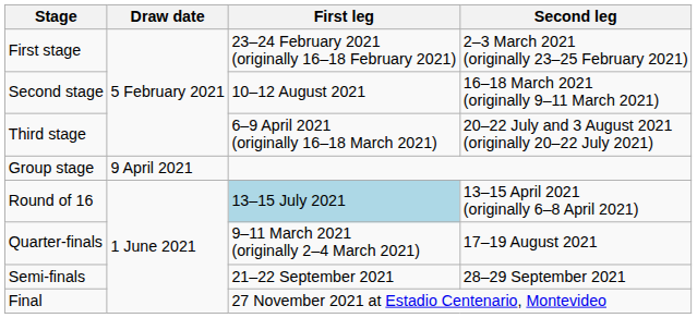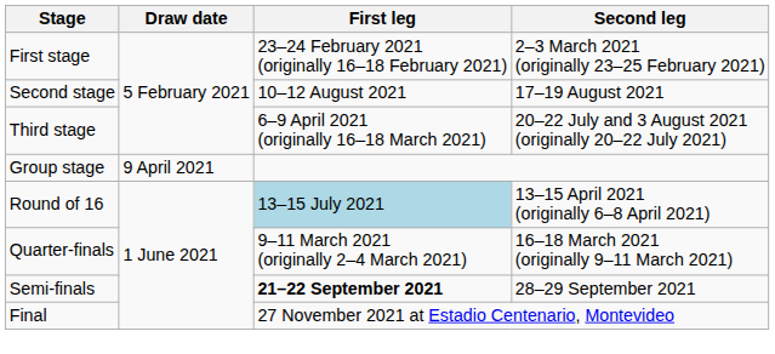 <table class="wikitable">
 <tr>
 <th>Stage</th>
 <th>Draw date</th>
 <th>First leg</th>
 <th>Second leg</th>
 </tr>
 <tr>
 <td>First stage</td>
 <td rowspan=3>5 February 2021</td>
 <td>23–24 February 2021<br>(originally 16–18 February 2021)</td>
 <td>2–3 March 2021<br>(originally 23–25 February 2021)</td>
 </tr>
 <tr>
 <td>Second stage</td>
 <td>10–12 August 2021</td>
-<td>16–18 March 2021<br>(originally 9–11 March 2021)</td>
+<td>17–19 August 2021</td>
 </tr>
 <tr>
 <td>Third stage</td>
 <td>6–9 April 2021<br>(originally 16–18 March 2021)</td>
 <td>20–22 July and 3 August 2021<br>(originally 20–22 July 2021)</td>
 </tr>
 <tr>
 <td>Group stage</td>
 <td>9 April 2021</td>
 <td colspan=2></td>
 </tr>
 <tr>
 <td>Round of 16</td>
 <td rowspan=4>1 June 2021</td>
 <td style="background: lightblue;">13–15 July 2021</td>
 <td>13–15 April 2021<br>(originally 6–8 April 2021)</td>
 </tr>
 <tr>
 <td>Quarter-finals</td>
 <td>9–11 March 2021<br>(originally 2–4 March 2021)</td>
-<td>17–19 August 2021</td>
+<td>16–18 March 2021<br>(originally 9–11 March 2021)</td>
 </tr>
 <tr>
 <td>Semi-finals</td>
-<td>21–22 September 2021</td>
+<td><strong>21–22 September 2021</strong></td>
 <td>28–29 September 2021</td>
 </tr>
 <tr>
 <td>Final</td>
 <td colspan=2>27 November 2021 at <a href='#'>Estadio Centenario</a>, <a href='#'>Montevideo</a></td>
 </tr>
 </table>
